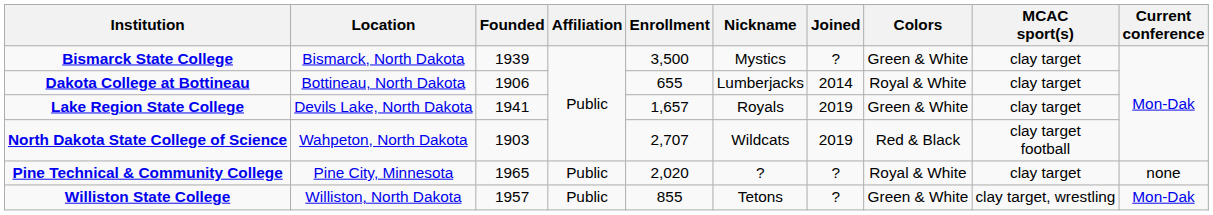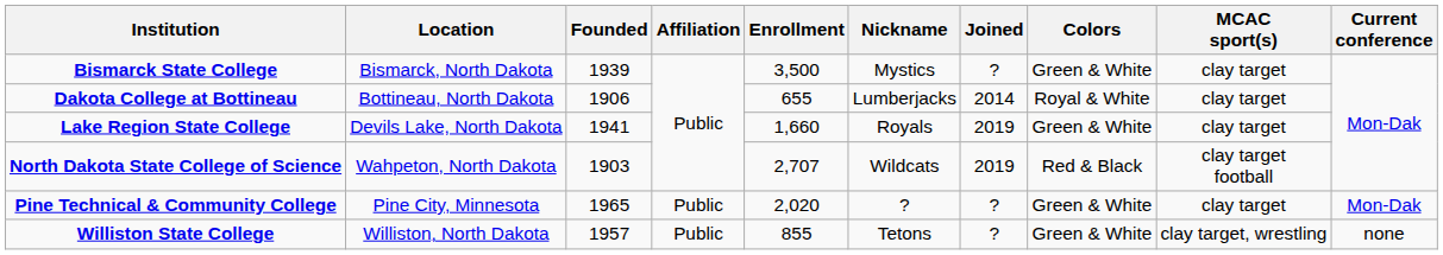 <table class="wikitable sortable" style="text-align:center">
 <tr>
 <th>Institution</th>
 <th>Location</th>
 <th>Founded</th>
 <th>Affiliation</th>
 <th>Enrollment</th>
 <th>Nickname</th>
 <th>Joined</th>
 <th>Colors</th>
 <th>MCAC<br>sport(s)</th>
 <th>Current<br>conference</th>
 </tr>
 <tr>
 <td><strong><a href='#'>Bismarck State College</a></strong></td>
 <td><a href='#'>Bismarck, North Dakota</a></td>
 <td>1939</td>
 <td rowspan="4">Public</td>
 <td>3,500</td>
 <td>Mystics</td>
 <td>?</td>
 <td>Green & White</td>
 <td>clay target</td>
 <td rowspan="4"><a href='#'>Mon-Dak</a><br></td>
 </tr>
 <tr>
 <td><strong><a href='#'>Dakota College at Bottineau</a></strong></td>
 <td><a href='#'>Bottineau, North Dakota</a></td>
 <td>1906</td>
 <td>655</td>
 <td>Lumberjacks</td>
 <td>2014</td>
 <td>Royal & White</td>
 <td>clay target</td>
 </tr>
 <tr>
 <td><strong><a href='#'>Lake Region State College</a></strong></td>
 <td><a href='#'>Devils Lake, North Dakota</a></td>
 <td>1941</td>
-<td>1,657</td>
+<td>1,660</td>
 <td>Royals</td>
 <td>2019</td>
 <td>Green & White</td>
 <td>clay target</td>
 </tr>
 <tr>
 <td><strong><a href='#'>North Dakota State College of Science</a></strong></td>
 <td><a href='#'>Wahpeton, North Dakota</a></td>
 <td>1903</td>
 <td>2,707</td>
 <td>Wildcats</td>
 <td>2019</td>
 <td>Red & Black</td>
 <td>clay target<br>football</td>
 </tr>
 <tr>
 <td><strong><a href='#'>Pine Technical & Community College</a></strong></td>
 <td><a href='#'>Pine City, Minnesota</a></td>
 <td>1965</td>
 <td>Public</td>
 <td>2,020</td>
 <td>?</td>
 <td>?</td>
-<td>Royal & White</td>
+<td>Green & White</td>
 <td>clay target</td>
-<td>none</td>
+<td><a href='#'>Mon-Dak</a><br></td>
 </tr>
 <tr>
 <td><strong><a href='#'>Williston State College</a></strong></td>
 <td><a href='#'>Williston, North Dakota</a></td>
 <td>1957</td>
 <td>Public</td>
 <td>855</td>
 <td>Tetons</td>
 <td>?</td>
 <td>Green & White</td>
 <td>clay target, wrestling</td>
-<td><a href='#'>Mon-Dak</a><br></td>
+<td>none</td>
 </tr>
 </table>
